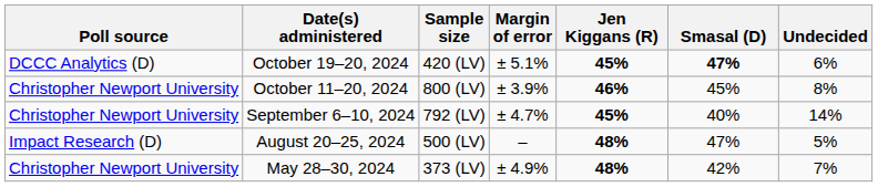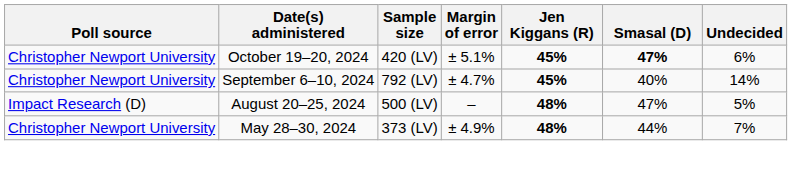 <table class="wikitable" style="font-size:90%;text-align:center;">
 <tr style="vertical-align:bottom">
 <th>Poll source</th>
 <th>Date(s)<br>administered</th>
 <th>Sample<br>size</th>
 <th>Margin<br>of error</th>
 <th style="width:90px;">Jen<br>Kiggans (R)</th>
 <th style="width:90px;"><br>Smasal (D)</th>
 <th>Undecided</th>
 </tr>
 <tr>
-<td style="text-align:left;"><a href='#'>DCCC Analytics</a> (D)</td>
+<td style="text-align:left;"><a href='#'>Christopher Newport University</a></td>
 <td data-sort-value="2024-10-24">October 19–20, 2024</td>
 <td>420 (LV)</td>
 <td>± 5.1%</td>
 <td><strong>45%</strong></td>
 <td><strong>47%</strong></td>
 <td>6%</td>
-</tr>
-<tr>
-<td style="text-align:left;"><a href='#'>Christopher Newport University</a></td>
-<td data-sort-value="2024-10-23">October 11–20, 2024</td>
-<td>800 (LV)</td>
-<td>± 3.9%</td>
-<td><strong>46%</strong></td>
-<td>45%</td>
-<td>8%</td>
 </tr>
 <tr>
 <td style="text-align:left;"><a href='#'>Christopher Newport University</a></td>
 <td data-sort-value="2024-09-13">September 6–10, 2024</td>
 <td>792 (LV)</td>
 <td>± 4.7%</td>
 <td><strong>45%</strong></td>
 <td>40%</td>
 <td>14%</td>
 </tr>
 <tr>
 <td style="text-align:left;"><a href='#'>Impact Research</a> (D)</td>
 <td data-sort-value="2024-09-12">August 20–25, 2024</td>
 <td>500 (LV)</td>
 <td>–</td>
 <td><strong>48%</strong></td>
 <td>47%</td>
 <td>5%</td>
 </tr>
 <tr>
 <td style="text-align:left;"><a href='#'>Christopher Newport University</a></td>
 <td>May 28–30, 2024</td>
 <td>373 (LV)</td>
 <td>± 4.9%</td>
 <td><strong>48%</strong></td>
-<td>42%</td>
+<td>44%</td>
 <td>7%</td>
 </tr>
 </table>
